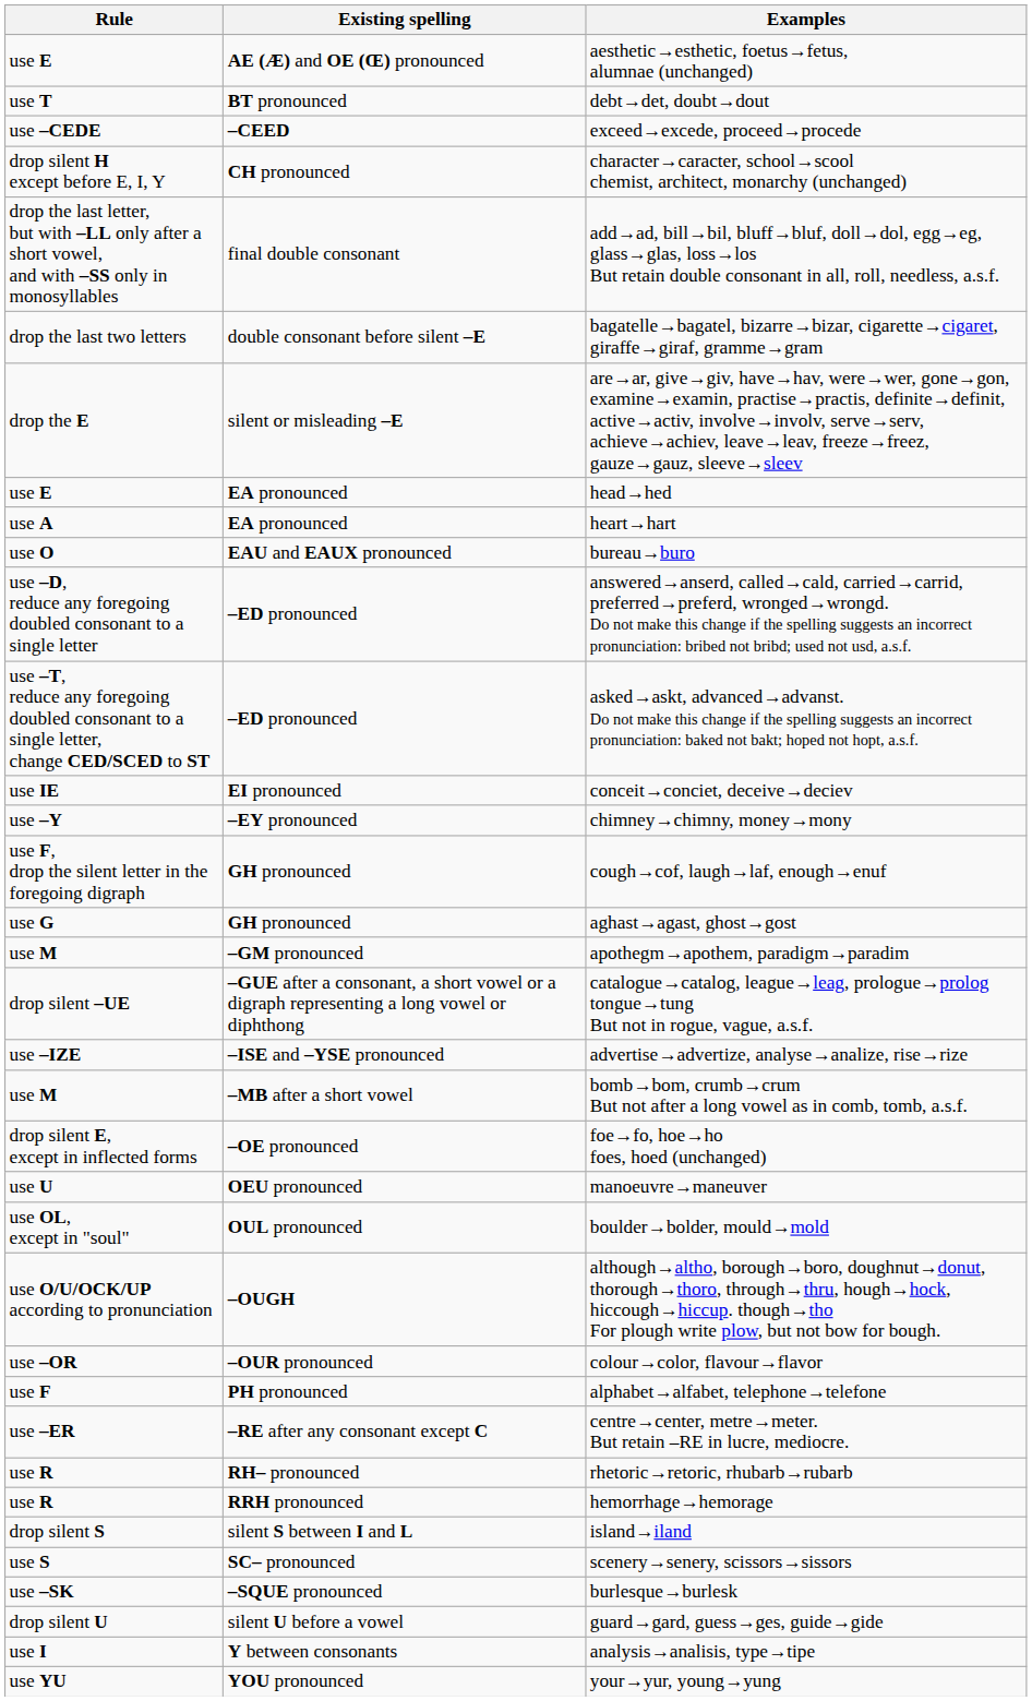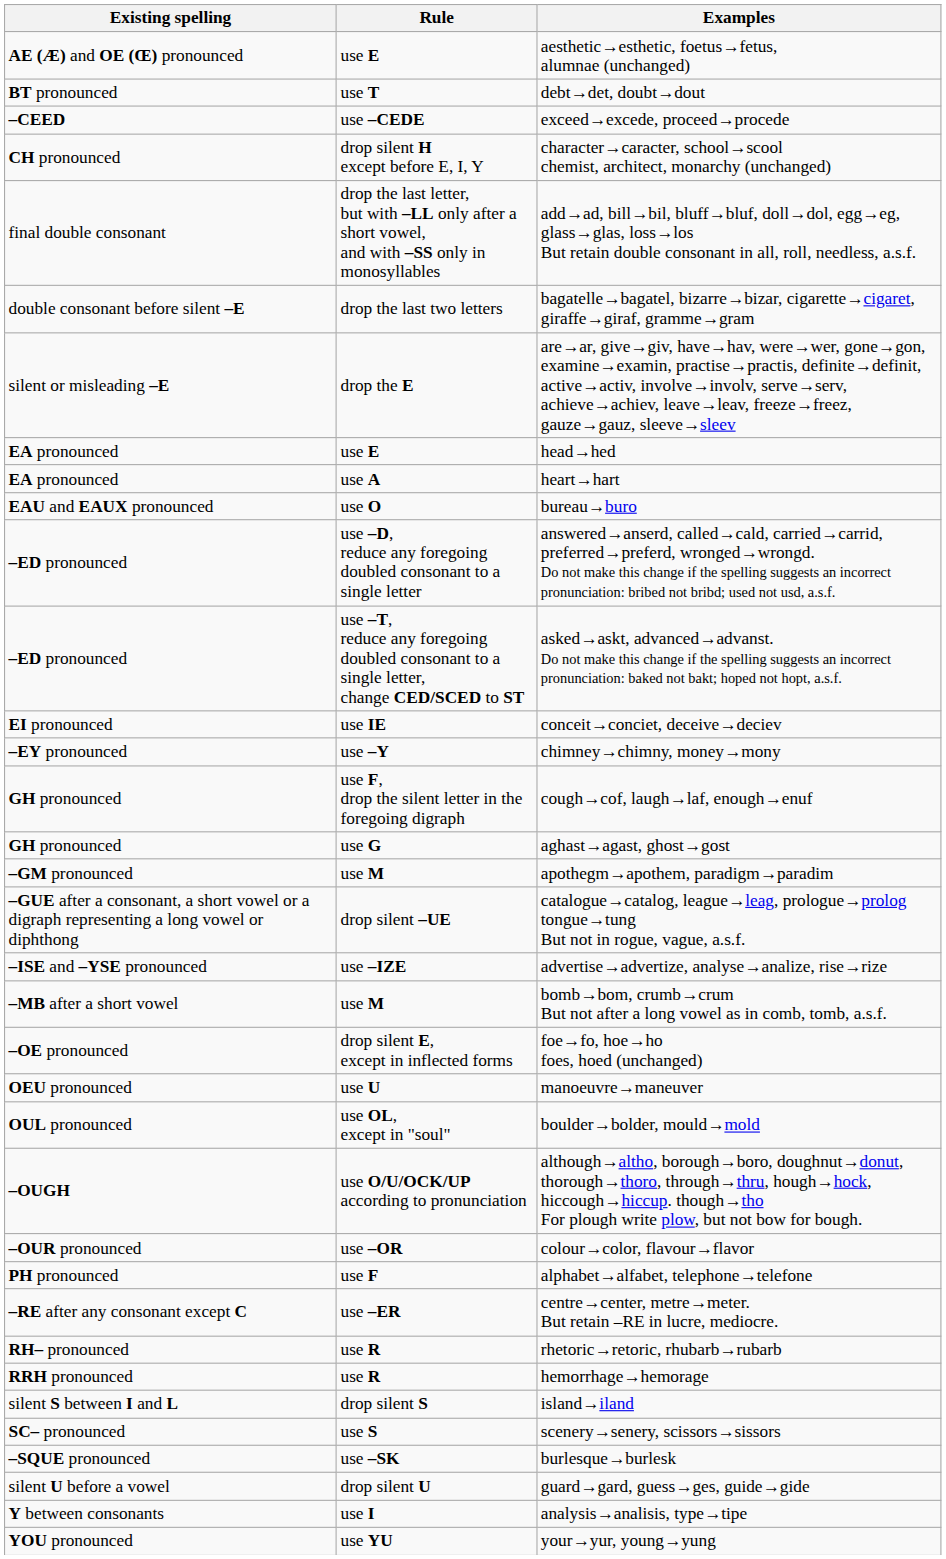 <table class="wikitable">
 <tr>
+<th width=300>Existing spelling</th>
 <th>Rule</th>
-<th width=300>Existing spelling</th>
 <th>Examples</th>
 </tr>
 <tr>
+<td><strong>AE (Æ)</strong> and <strong>OE (Œ)</strong> pronounced </td>
 <td>use <strong>E</strong></td>
-<td><strong>AE (Æ)</strong> and <strong>OE (Œ)</strong> pronounced </td>
 <td>aesthetic→esthetic, foetus→fetus,<br>alumnae (unchanged)</td>
 </tr>
 <tr>
+<td><strong>BT</strong> pronounced </td>
 <td>use <strong>T</strong></td>
-<td><strong>BT</strong> pronounced </td>
 <td>debt→det, doubt→dout</td>
 </tr>
 <tr>
+<td><strong>–CEED</strong></td>
 <td>use <strong>–CEDE</strong></td>
-<td><strong>–CEED</strong></td>
 <td>exceed→excede, proceed→procede</td>
 </tr>
 <tr>
+<td><strong>CH</strong> pronounced </td>
 <td>drop silent <strong>H</strong><br>except before E, I, Y</td>
-<td><strong>CH</strong> pronounced </td>
 <td>character→caracter, school→scool<br>chemist, architect, monarchy (unchanged)</td>
 </tr>
 <tr>
+<td>final double consonant</td>
 <td>drop the last letter,<br>but with <strong>–LL</strong> only after a short vowel,<br>and with <strong>–SS</strong> only in monosyllables</td>
-<td>final double consonant</td>
 <td>add→ad, bill→bil, bluff→bluf, doll→dol, egg→eg, glass→glas, loss→los<br>But retain double consonant in all, roll, needless, a.s.f.</td>
 </tr>
 <tr>
+<td>double consonant before silent <strong>–E</strong></td>
 <td>drop the last two letters</td>
-<td>double consonant before silent <strong>–E</strong></td>
 <td>bagatelle→bagatel, bizarre→bizar, cigarette→<a href='#'>cigaret</a>, giraffe→giraf, gramme→gram</td>
 </tr>
 <tr>
+<td>silent or misleading <strong>–E</strong></td>
 <td>drop the <strong>E</strong></td>
-<td>silent or misleading <strong>–E</strong></td>
 <td>are→ar, give→giv, have→hav, were→wer, gone→gon,<br>examine→examin, practise→practis, definite→definit, active→activ, involve→involv, serve→serv,<br>achieve→achiev, leave→leav, freeze→freez, gauze→gauz, sleeve→<a href='#'>sleev</a></td>
 </tr>
 <tr>
+<td><strong>EA</strong> pronounced </td>
 <td>use <strong>E</strong></td>
-<td><strong>EA</strong> pronounced </td>
 <td>head→hed</td>
 </tr>
 <tr>
+<td><strong>EA</strong> pronounced </td>
 <td>use <strong>A</strong></td>
-<td><strong>EA</strong> pronounced </td>
 <td>heart→hart</td>
 </tr>
 <tr>
+<td><strong>EAU</strong> and <strong>EAUX</strong> pronounced </td>
 <td>use <strong>O</strong></td>
-<td><strong>EAU</strong> and <strong>EAUX</strong> pronounced </td>
 <td>bureau→<a href='#'>buro</a></td>
 </tr>
 <tr>
+<td><strong>–ED</strong> pronounced </td>
 <td>use <strong>–D</strong>,<br>reduce any foregoing doubled consonant to a single letter</td>
-<td><strong>–ED</strong> pronounced </td>
 <td>answered→anserd, called→cald, carried→carrid, preferred→preferd, wronged→wrongd.<br><small>Do not make this change if the spelling suggests an incorrect pronunciation: bribed not bribd; used not usd, a.s.f.</small></td>
 </tr>
 <tr>
+<td><strong>–ED</strong> pronounced </td>
 <td>use <strong>–T</strong>,<br>reduce any foregoing doubled consonant to a single letter,<br>change <strong>CED/SCED</strong> to <strong>ST</strong></td>
-<td><strong>–ED</strong> pronounced </td>
 <td>asked→askt, advanced→advanst.<br><small>Do not make this change if the spelling suggests an incorrect pronunciation: baked not bakt; hoped not hopt, a.s.f.</small></td>
 </tr>
 <tr>
+<td><strong>EI</strong> pronounced </td>
 <td>use <strong>IE</strong></td>
-<td><strong>EI</strong> pronounced </td>
 <td>conceit→conciet, deceive→deciev</td>
 </tr>
 <tr>
+<td><strong>–EY</strong> pronounced </td>
 <td>use <strong>–Y</strong></td>
-<td><strong>–EY</strong> pronounced </td>
 <td>chimney→chimny, money→mony</td>
 </tr>
 <tr>
+<td><strong>GH</strong> pronounced </td>
 <td>use <strong>F</strong>,<br>drop the silent letter in the foregoing digraph</td>
-<td><strong>GH</strong> pronounced </td>
 <td>cough→cof, laugh→laf, enough→enuf</td>
 </tr>
 <tr>
+<td><strong>GH</strong> pronounced </td>
 <td>use <strong>G</strong></td>
-<td><strong>GH</strong> pronounced </td>
 <td>aghast→agast, ghost→gost</td>
 </tr>
 <tr>
+<td><strong>–GM</strong> pronounced </td>
 <td>use <strong>M</strong></td>
-<td><strong>–GM</strong> pronounced </td>
 <td>apothegm→apothem, paradigm→paradim</td>
 </tr>
 <tr>
+<td><strong>–GUE</strong> after a consonant, a short vowel or a digraph representing a long vowel or diphthong</td>
 <td>drop silent <strong>–UE</strong></td>
-<td><strong>–GUE</strong> after a consonant, a short vowel or a digraph representing a long vowel or diphthong</td>
 <td>catalogue→catalog, league→<a href='#'>leag</a>, prologue→<a href='#'>prolog</a> tongue→tung<br>But not in rogue, vague, a.s.f.</td>
 </tr>
 <tr>
+<td><strong>–ISE</strong> and <strong>–YSE</strong> pronounced </td>
 <td>use <strong>–IZE</strong></td>
-<td><strong>–ISE</strong> and <strong>–YSE</strong> pronounced </td>
 <td>advertise→advertize, analyse→analize, rise→rize</td>
 </tr>
 <tr>
+<td><strong>–MB</strong> after a short vowel</td>
 <td>use <strong>M</strong></td>
-<td><strong>–MB</strong> after a short vowel</td>
 <td>bomb→bom, crumb→crum<br>But not after a long vowel as in comb, tomb, a.s.f.</td>
 </tr>
 <tr>
+<td><strong>–OE</strong> pronounced </td>
 <td>drop silent <strong>E</strong>,<br>except in inflected forms</td>
-<td><strong>–OE</strong> pronounced </td>
 <td>foe→fo, hoe→ho<br>foes, hoed (unchanged)</td>
 </tr>
 <tr>
+<td><strong>OEU</strong> pronounced </td>
 <td>use <strong>U</strong></td>
-<td><strong>OEU</strong> pronounced </td>
 <td>manoeuvre→maneuver</td>
 </tr>
 <tr>
+<td><strong>OUL</strong> pronounced </td>
 <td>use <strong>OL</strong>,<br>except in "soul"</td>
-<td><strong>OUL</strong> pronounced </td>
 <td>boulder→bolder, mould→<a href='#'>mold</a></td>
 </tr>
 <tr>
+<td><strong>–OUGH</strong></td>
 <td>use <strong>O/U/OCK/UP</strong> according to pronunciation</td>
-<td><strong>–OUGH</strong></td>
 <td>although→<a href='#'>altho</a>, borough→boro, doughnut→<a href='#'>donut</a>, thorough→<a href='#'>thoro</a>, through→<a href='#'>thru</a>, hough→<a href='#'>hock</a>, hiccough→<a href='#'>hiccup</a>. though→<a href='#'>tho</a> <br>For plough write <a href='#'>plow</a>, but not bow for bough.</td>
 </tr>
 <tr>
+<td><strong>–OUR</strong> pronounced </td>
 <td>use <strong>–OR</strong></td>
-<td><strong>–OUR</strong> pronounced </td>
 <td>colour→color, flavour→flavor</td>
 </tr>
 <tr>
+<td><strong>PH</strong> pronounced </td>
 <td>use <strong>F</strong></td>
-<td><strong>PH</strong> pronounced </td>
 <td>alphabet→alfabet, telephone→telefone</td>
 </tr>
 <tr>
+<td><strong>–RE</strong> after any consonant except <strong>C</strong></td>
 <td>use <strong>–ER</strong></td>
-<td><strong>–RE</strong> after any consonant except <strong>C</strong></td>
 <td>centre→center, metre→meter.<br>But retain –RE in lucre, mediocre.</td>
 </tr>
 <tr>
+<td><strong>RH–</strong> pronounced </td>
 <td>use <strong>R</strong></td>
-<td><strong>RH–</strong> pronounced </td>
 <td>rhetoric→retoric, rhubarb→rubarb</td>
 </tr>
 <tr>
+<td><strong>RRH</strong> pronounced </td>
 <td>use <strong>R</strong></td>
-<td><strong>RRH</strong> pronounced </td>
 <td>hemorrhage→hemorage</td>
 </tr>
 <tr>
+<td>silent <strong>S</strong> between <strong>I</strong> and <strong>L</strong></td>
 <td>drop silent <strong>S</strong></td>
-<td>silent <strong>S</strong> between <strong>I</strong> and <strong>L</strong></td>
 <td>island→<a href='#'>iland</a></td>
 </tr>
 <tr>
+<td><strong>SC–</strong> pronounced </td>
 <td>use <strong>S</strong></td>
-<td><strong>SC–</strong> pronounced </td>
 <td>scenery→senery, scissors→sissors</td>
 </tr>
 <tr>
+<td><strong>–SQUE</strong> pronounced </td>
 <td>use <strong>–SK</strong></td>
-<td><strong>–SQUE</strong> pronounced </td>
 <td>burlesque→burlesk</td>
 </tr>
 <tr>
+<td>silent <strong>U</strong> before a vowel</td>
 <td>drop silent <strong>U</strong></td>
-<td>silent <strong>U</strong> before a vowel</td>
 <td>guard→gard, guess→ges, guide→gide</td>
 </tr>
 <tr>
+<td><strong>Y</strong> between consonants</td>
 <td>use <strong>I</strong></td>
-<td><strong>Y</strong> between consonants</td>
 <td>analysis→analisis, type→tipe</td>
 </tr>
 <tr>
+<td><strong>YOU</strong> pronounced </td>
 <td>use <strong>YU</strong></td>
-<td><strong>YOU</strong> pronounced </td>
 <td>your→yur, young→yung</td>
 </tr>
 </table>
